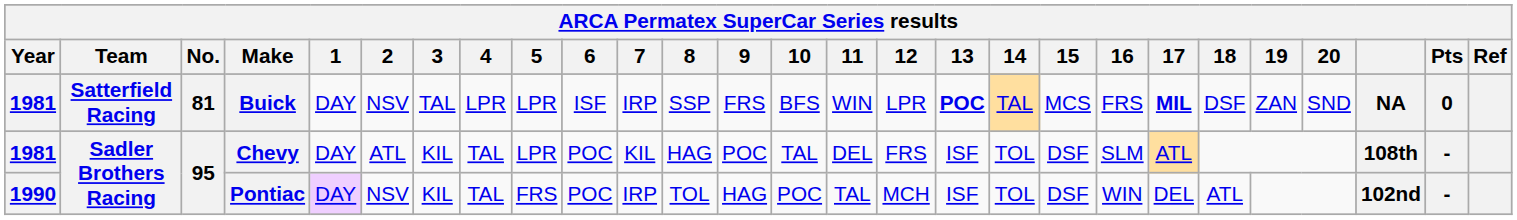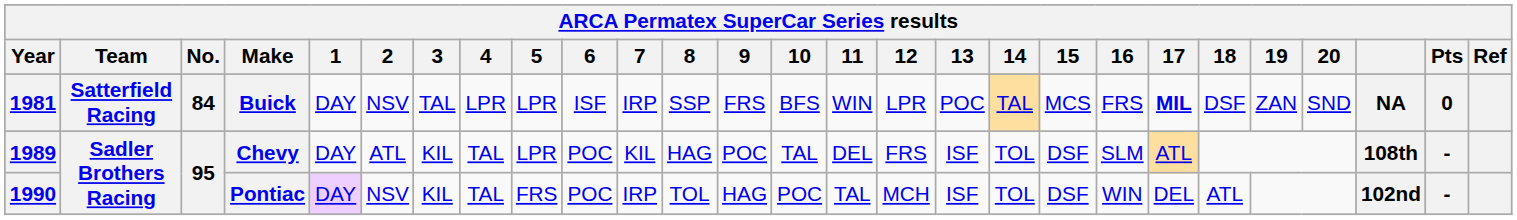 <table class="wikitable" style="text-align:center; font-size:75%">
 <tr>
 <th colspan=45><a href='#'>ARCA Permatex SuperCar Series</a> results</th>
 </tr>
 <tr>
 <th>Year</th>
 <th>Team</th>
 <th>No.</th>
 <th>Make</th>
 <th>1</th>
 <th>2</th>
 <th>3</th>
 <th>4</th>
 <th>5</th>
 <th>6</th>
 <th>7</th>
 <th>8</th>
 <th>9</th>
 <th>10</th>
 <th>11</th>
 <th>12</th>
 <th>13</th>
 <th>14</th>
 <th>15</th>
 <th>16</th>
 <th>17</th>
 <th>18</th>
 <th>19</th>
 <th>20</th>
 <th></th>
 <th>Pts</th>
 <th>Ref</th>
 </tr>
 <tr>
 <th><a href='#'>1981</a></th>
 <th><a href='#'>Satterfield Racing</a></th>
-<th>81</th>
+<th>84</th>
 <th><a href='#'>Buick</a></th>
 <td><a href='#'>DAY</a></td>
 <td><a href='#'>NSV</a></td>
 <td><a href='#'>TAL</a></td>
 <td><a href='#'>LPR</a></td>
 <td><a href='#'>LPR</a></td>
 <td><a href='#'>ISF</a></td>
 <td><a href='#'>IRP</a></td>
 <td><a href='#'>SSP</a></td>
 <td><a href='#'>FRS</a></td>
 <td><a href='#'>BFS</a></td>
 <td><a href='#'>WIN</a></td>
 <td><a href='#'>LPR</a></td>
-<td><strong><a href='#'>POC</a></strong></td>
+<td><a href='#'>POC</a></td>
 <td style="background:#FFDF9F;"><a href='#'>TAL</a><br></td>
 <td><a href='#'>MCS</a></td>
 <td><a href='#'>FRS</a></td>
 <td><strong><a href='#'>MIL</a></strong></td>
 <td><a href='#'>DSF</a></td>
 <td><a href='#'>ZAN</a></td>
 <td><a href='#'>SND</a></td>
 <th>NA</th>
 <th>0</th>
 <th></th>
 </tr>
 <tr>
-<th><a href='#'>1981</a></th>
+<th><a href='#'>1989</a></th>
 <th rowspan=2><a href='#'>Sadler Brothers Racing</a></th>
 <th rowspan=2>95</th>
 <th><a href='#'>Chevy</a></th>
 <td><a href='#'>DAY</a></td>
 <td><a href='#'>ATL</a></td>
 <td><a href='#'>KIL</a></td>
 <td><a href='#'>TAL</a></td>
 <td><a href='#'>LPR</a></td>
 <td><a href='#'>POC</a></td>
 <td><a href='#'>KIL</a></td>
 <td><a href='#'>HAG</a></td>
 <td><a href='#'>POC</a></td>
 <td><a href='#'>TAL</a></td>
 <td><a href='#'>DEL</a></td>
 <td><a href='#'>FRS</a></td>
 <td><a href='#'>ISF</a></td>
 <td><a href='#'>TOL</a></td>
 <td><a href='#'>DSF</a></td>
 <td><a href='#'>SLM</a></td>
 <td style="background:#FFDF9F;"><a href='#'>ATL</a><br></td>
 <td colspan=3></td>
 <th>108th</th>
 <th>-</th>
 <th></th>
 </tr>
 <tr>
 <th><a href='#'>1990</a></th>
 <th><a href='#'>Pontiac</a></th>
 <td style="background:#EFCFFF;"><a href='#'>DAY</a><br></td>
 <td><a href='#'>NSV</a></td>
 <td><a href='#'>KIL</a></td>
 <td><a href='#'>TAL</a></td>
 <td><a href='#'>FRS</a></td>
 <td><a href='#'>POC</a></td>
 <td><a href='#'>IRP</a></td>
 <td><a href='#'>TOL</a></td>
 <td><a href='#'>HAG</a></td>
 <td><a href='#'>POC</a></td>
 <td><a href='#'>TAL</a></td>
 <td><a href='#'>MCH</a></td>
 <td><a href='#'>ISF</a></td>
 <td><a href='#'>TOL</a></td>
 <td><a href='#'>DSF</a></td>
 <td><a href='#'>WIN</a></td>
 <td><a href='#'>DEL</a></td>
 <td><a href='#'>ATL</a></td>
 <td colspan=2></td>
 <th>102nd</th>
 <th>-</th>
 <th></th>
 </tr>
 </table>
